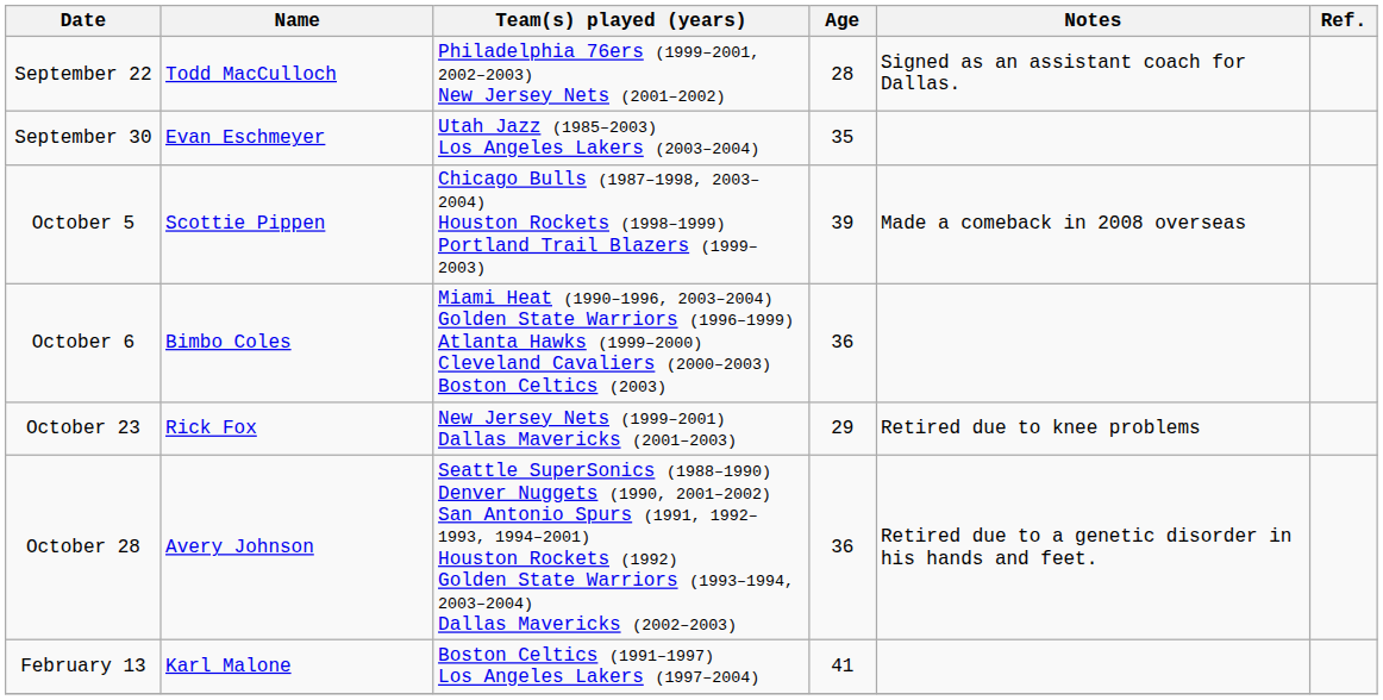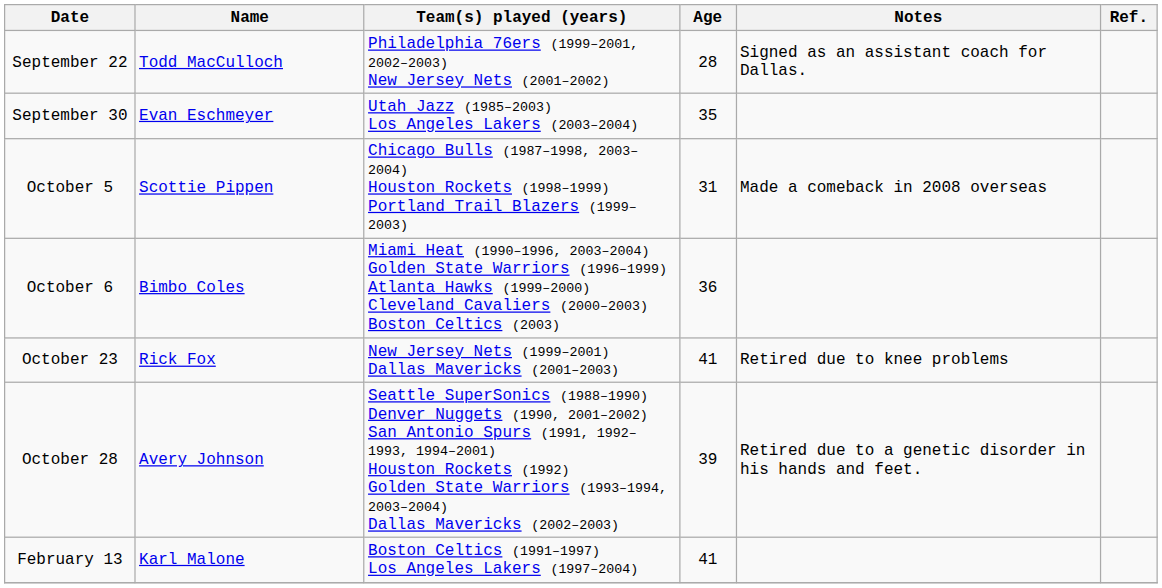 <table class="wikitable">
 <tr>
 <th style="width:100px">Date</th>
 <th style="width:180px">Name</th>
 <th style="width:250px">Team(s) played (years)</th>
 <th style="width:40px">Age</th>
 <th style="width:290px">Notes</th>
 <th style="width:40px">Ref.</th>
 </tr>
 <tr>
 <td align=center>September 22</td>
 <td><a href='#'>Todd MacCulloch</a></td>
 <td><a href='#'>Philadelphia 76ers</a> <small>(1999–2001, 2002–2003)</small><br><a href='#'>New Jersey Nets</a> <small>(2001–2002)</small></td>
 <td align=center>28</td>
 <td>Signed as an assistant coach for Dallas.</td>
 <td align=center></td>
 </tr>
 <tr>
 <td align=center>September 30</td>
 <td><a href='#'>Evan Eschmeyer</a></td>
 <td><a href='#'>Utah Jazz</a> <small>(1985–2003)</small><br><a href='#'>Los Angeles Lakers</a> <small>(2003–2004)</small></td>
 <td align=center>35</td>
 <td></td>
 <td align=center></td>
 </tr>
 <tr>
 <td align=center>October 5</td>
 <td><a href='#'>Scottie Pippen</a></td>
 <td><a href='#'>Chicago Bulls</a> <small>(1987–1998, 2003–2004)</small><br><a href='#'>Houston Rockets</a> <small>(1998–1999)</small><br><a href='#'>Portland Trail Blazers</a> <small>(1999–2003)</small></td>
-<td align=center>39</td>
+<td align=center>31</td>
 <td>Made a comeback in 2008 overseas</td>
 <td align=center></td>
 </tr>
 <tr>
 <td align=center>October 6</td>
 <td><a href='#'>Bimbo Coles</a></td>
 <td><a href='#'>Miami Heat</a> <small>(1990–1996, 2003–2004)</small><br><a href='#'>Golden State Warriors</a> <small>(1996–1999)</small><br><a href='#'>Atlanta Hawks</a> <small>(1999–2000)</small><br><a href='#'>Cleveland Cavaliers</a> <small>(2000–2003)</small><br><a href='#'>Boston Celtics</a> <small>(2003)</small></td>
 <td align=center>36</td>
 <td></td>
 <td align=center></td>
 </tr>
 <tr>
 <td align=center>October 23</td>
 <td><a href='#'>Rick Fox</a></td>
 <td><a href='#'>New Jersey Nets</a> <small>(1999–2001)</small><br><a href='#'>Dallas Mavericks</a> <small>(2001–2003)</small></td>
-<td align=center>29</td>
+<td align=center>41</td>
 <td>Retired due to knee problems</td>
 <td align=center></td>
 </tr>
 <tr>
 <td align=center>October 28</td>
 <td><a href='#'>Avery Johnson</a></td>
 <td><a href='#'>Seattle SuperSonics</a> <small>(1988–1990)</small><br><a href='#'>Denver Nuggets</a> <small>(1990, 2001–2002)</small><br><a href='#'>San Antonio Spurs</a> <small>(1991, 1992–1993, 1994–2001)</small><br><a href='#'>Houston Rockets</a> <small>(1992)</small><br><a href='#'>Golden State Warriors</a> <small>(1993–1994, 2003–2004)</small><br><a href='#'>Dallas Mavericks</a> <small>(2002–2003)</small></td>
-<td align=center>36</td>
+<td align=center>39</td>
 <td>Retired due to a genetic disorder in his hands and feet.</td>
 <td align=center></td>
 </tr>
 <tr>
 <td align=center>February 13</td>
 <td><a href='#'>Karl Malone</a></td>
 <td><a href='#'>Boston Celtics</a> <small>(1991–1997)</small><br><a href='#'>Los Angeles Lakers</a> <small>(1997–2004)</small></td>
 <td align=center>41</td>
 <td></td>
 <td align=center></td>
 </tr>
 <tr>
 </tr>
 </table>
